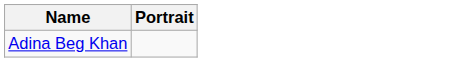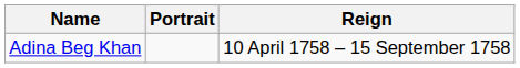 <table class="wikitable">
 <tr>
 <th>Name<br></th>
 <th>Portrait</th>
+<th class="unsortable">Reign</th>
 </tr>
 <tr>
 <td><a href='#'>Adina Beg Khan</a><br></td>
 <td></td>
+<td>10 April 1758 – 15 September 1758</td>
 </tr>
 </table>
